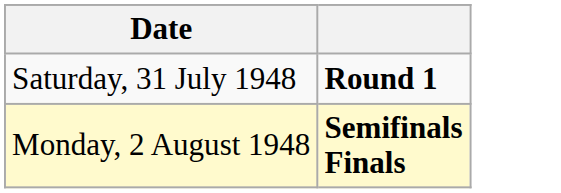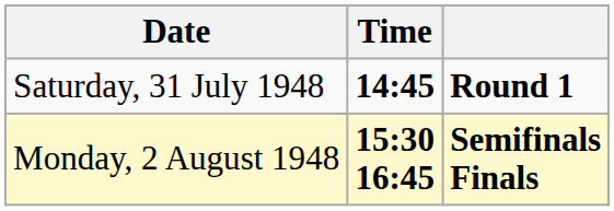 <table class="wikitable">
 <tr>
 <th>Date</th>
+<th>Time</th>
 <th></th>
 </tr>
 <tr>
 <td>Saturday, 31 July 1948</td>
+<td><strong>14:45</strong></td>
 <td><strong>Round 1</strong></td>
 </tr>
 <tr>
 <td style=background:lemonchiffon>Monday, 2 August 1948</td>
+<td style=background:lemonchiffon><strong>15:30<br>16:45</strong></td>
 <td style=background:lemonchiffon><strong>Semifinals<br>Finals</strong></td>
 </tr>
 </table>
